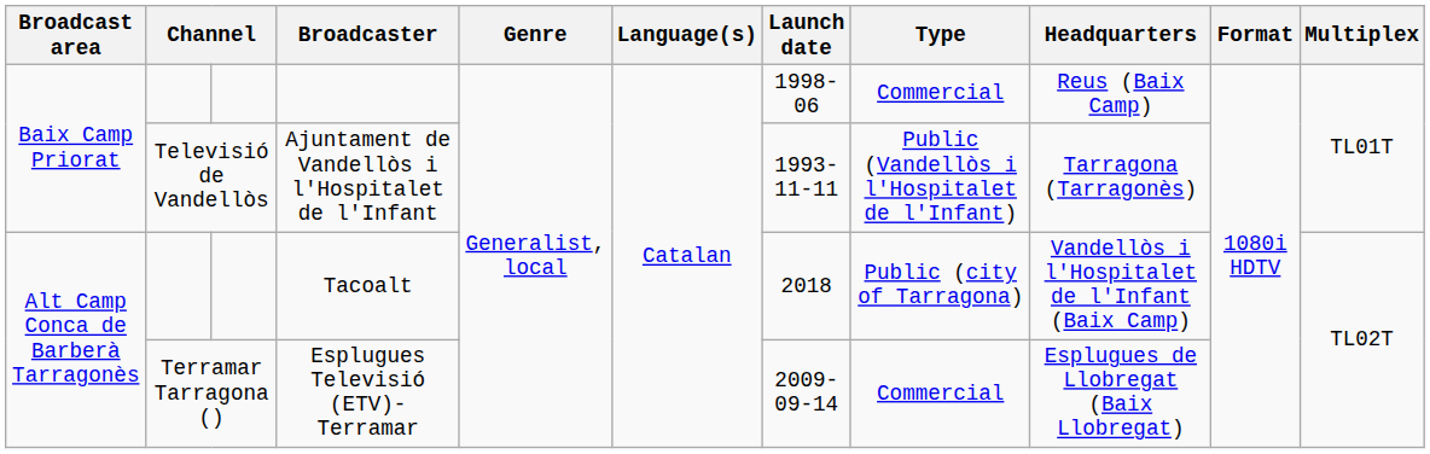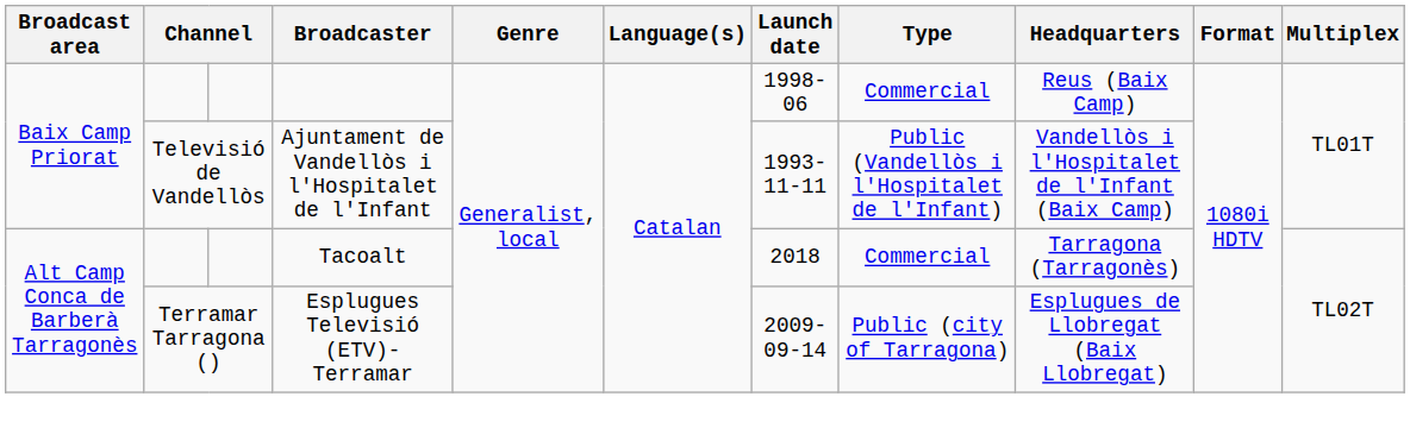 <table class="wikitable toccolours" border="1" cellpadding="3" style="border-collapse:collapse; text-align:center">
 <tr>
 <th>Broadcast area</th>
 <th colspan="2"><strong>Channel</strong></th>
 <th>Broadcaster</th>
 <th>Genre</th>
 <th>Language(s)</th>
 <th>Launch date</th>
 <th>Type</th>
 <th>Headquarters</th>
 <th>Format</th>
 <th>Multiplex</th>
 </tr>
 <tr>
 <td rowspan="2"><a href='#'>Baix Camp</a><br><a href='#'>Priorat</a></td>
 <td></td>
 <td></td>
 <td></td>
 <td rowspan="4"><a href='#'>Generalist</a>, <a href='#'>local</a></td>
 <td rowspan="4"><a href='#'>Catalan</a></td>
 <td>1998-06</td>
 <td><a href='#'>Commercial</a></td>
 <td><a href='#'>Reus</a> (<a href='#'>Baix Camp</a>)</td>
 <td rowspan="4"><a href='#'>1080i</a> <a href='#'>HDTV</a></td>
 <td rowspan="2">TL01T</td>
 </tr>
 <tr>
 <td colspan="2">Televisió de Vandellòs</td>
 <td>Ajuntament de Vandellòs i l'Hospitalet de l'Infant</td>
 <td>1993-11-11</td>
 <td><a href='#'>Public</a> (<a href='#'>Vandellòs i l'Hospitalet de l'Infant</a>)</td>
-<td><a href='#'>Tarragona</a> (<a href='#'>Tarragonès</a>)</td>
+<td><a href='#'>Vandellòs i l'Hospitalet de l'Infant</a> (<a href='#'>Baix Camp</a>)</td>
 </tr>
 <tr>
 <td rowspan="2"><a href='#'>Alt Camp</a><br><a href='#'>Conca de Barberà</a><br><a href='#'>Tarragonès</a></td>
 <td></td>
 <td></td>
 <td>Tacoalt</td>
 <td>2018</td>
-<td><a href='#'>Public</a> (<a href='#'>city of Tarragona</a>)</td>
-<td><a href='#'>Vandellòs i l'Hospitalet de l'Infant</a> (<a href='#'>Baix Camp</a>)</td>
+<td><a href='#'>Commercial</a></td>
+<td><a href='#'>Tarragona</a> (<a href='#'>Tarragonès</a>)</td>
 <td rowspan="2">TL02T</td>
 </tr>
 <tr>
 <td colspan="2">Terramar Tarragona ()</td>
 <td>Esplugues Televisió (ETV)-Terramar</td>
 <td>2009-09-14</td>
-<td><a href='#'>Commercial</a></td>
+<td><a href='#'>Public</a> (<a href='#'>city of Tarragona</a>)</td>
 <td><a href='#'>Esplugues de Llobregat</a> (<a href='#'>Baix Llobregat</a>)</td>
 </tr>
 </table>
